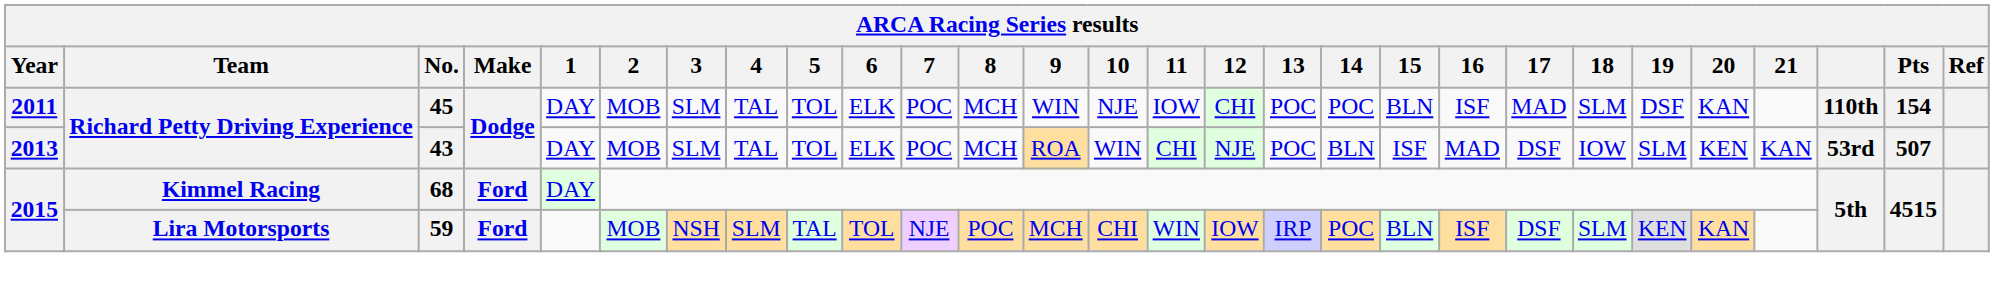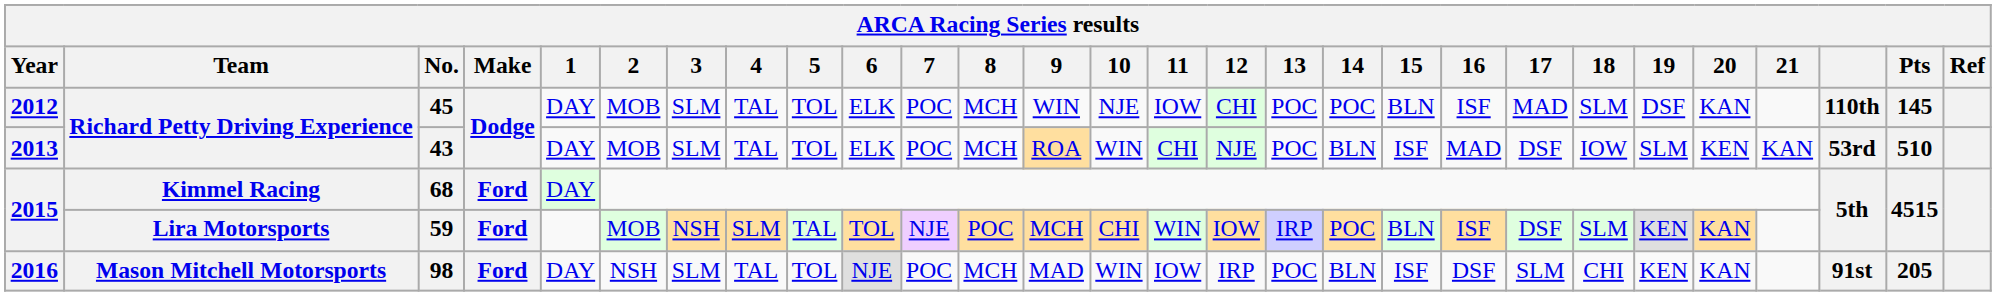 <table class="wikitable" style="text-align:center; font-size:75%">
 <tr>
 <th colspan=28><a href='#'>ARCA Racing Series</a> results</th>
 </tr>
 <tr>
 <th>Year</th>
 <th>Team</th>
 <th>No.</th>
 <th>Make</th>
 <th>1</th>
 <th>2</th>
 <th>3</th>
 <th>4</th>
 <th>5</th>
 <th>6</th>
 <th>7</th>
 <th>8</th>
 <th>9</th>
 <th>10</th>
 <th>11</th>
 <th>12</th>
 <th>13</th>
 <th>14</th>
 <th>15</th>
 <th>16</th>
 <th>17</th>
 <th>18</th>
 <th>19</th>
 <th>20</th>
 <th>21</th>
 <th></th>
 <th>Pts</th>
 <th>Ref</th>
 </tr>
 <tr>
-<th><a href='#'>2011</a></th>
+<th><a href='#'>2012</a></th>
 <th rowspan=2><a href='#'>Richard Petty Driving Experience</a></th>
 <th>45</th>
 <th rowspan=2><a href='#'>Dodge</a></th>
 <td><a href='#'>DAY</a></td>
 <td><a href='#'>MOB</a></td>
 <td><a href='#'>SLM</a></td>
 <td><a href='#'>TAL</a></td>
 <td><a href='#'>TOL</a></td>
 <td><a href='#'>ELK</a></td>
 <td><a href='#'>POC</a></td>
 <td><a href='#'>MCH</a></td>
 <td><a href='#'>WIN</a></td>
 <td><a href='#'>NJE</a></td>
 <td><a href='#'>IOW</a></td>
 <td style="background:#DFFFDF;"><a href='#'>CHI</a><br></td>
 <td><a href='#'>POC</a></td>
 <td><a href='#'>POC</a></td>
 <td><a href='#'>BLN</a></td>
 <td><a href='#'>ISF</a></td>
 <td><a href='#'>MAD</a></td>
 <td><a href='#'>SLM</a></td>
 <td><a href='#'>DSF</a></td>
 <td><a href='#'>KAN</a></td>
 <td></td>
 <th>110th</th>
-<th>154</th>
+<th>145</th>
 <th></th>
 </tr>
 <tr>
 <th><a href='#'>2013</a></th>
 <th>43</th>
 <td><a href='#'>DAY</a></td>
 <td><a href='#'>MOB</a></td>
 <td><a href='#'>SLM</a></td>
 <td><a href='#'>TAL</a></td>
 <td><a href='#'>TOL</a></td>
 <td><a href='#'>ELK</a></td>
 <td><a href='#'>POC</a></td>
 <td><a href='#'>MCH</a></td>
 <td style="background:#FFDF9F;"><a href='#'>ROA</a><br></td>
 <td><a href='#'>WIN</a></td>
 <td style="background:#DFFFDF;"><a href='#'>CHI</a><br></td>
 <td style="background:#DFFFDF;"><a href='#'>NJE</a><br></td>
 <td><a href='#'>POC</a></td>
 <td><a href='#'>BLN</a></td>
 <td><a href='#'>ISF</a></td>
 <td><a href='#'>MAD</a></td>
 <td><a href='#'>DSF</a></td>
 <td><a href='#'>IOW</a></td>
 <td><a href='#'>SLM</a></td>
 <td><a href='#'>KEN</a></td>
 <td><a href='#'>KAN</a></td>
 <th>53rd</th>
-<th>507</th>
+<th>510</th>
 <th></th>
 </tr>
 <tr>
 <th rowspan=2><a href='#'>2015</a></th>
 <th><a href='#'>Kimmel Racing</a></th>
 <th>68</th>
 <th><a href='#'>Ford</a></th>
 <td style="background:#DFFFDF;"><a href='#'>DAY</a><br></td>
 <td colspan=20></td>
 <th rowspan=2>5th</th>
 <th rowspan=2>4515</th>
 <th rowspan=2></th>
 </tr>
 <tr>
 <th><a href='#'>Lira Motorsports</a></th>
 <th>59</th>
 <th><a href='#'>Ford</a></th>
 <td></td>
 <td style="background:#DFFFDF;"><a href='#'>MOB</a><br></td>
 <td style="background:#FFDF9F;"><a href='#'>NSH</a><br></td>
 <td style="background:#FFDF9F;"><a href='#'>SLM</a><br></td>
 <td style="background:#DFFFDF;"><a href='#'>TAL</a><br></td>
 <td style="background:#FFDF9F;"><a href='#'>TOL</a><br></td>
 <td style="background:#EFCFFF;"><a href='#'>NJE</a><br></td>
 <td style="background:#FFDF9F;"><a href='#'>POC</a><br></td>
 <td style="background:#FFDF9F;"><a href='#'>MCH</a><br></td>
 <td style="background:#FFDF9F;"><a href='#'>CHI</a><br></td>
 <td style="background:#DFFFDF;"><a href='#'>WIN</a><br></td>
 <td style="background:#FFDF9F;"><a href='#'>IOW</a><br></td>
 <td style="background:#CFCFFF;"><a href='#'>IRP</a><br></td>
 <td style="background:#FFDF9F;"><a href='#'>POC</a><br></td>
 <td style="background:#DFFFDF;"><a href='#'>BLN</a><br></td>
 <td style="background:#FFDF9F;"><a href='#'>ISF</a><br></td>
 <td style="background:#DFFFDF;"><a href='#'>DSF</a><br></td>
 <td style="background:#DFFFDF;"><a href='#'>SLM</a><br></td>
 <td style="background:#DFDFDF;"><a href='#'>KEN</a><br></td>
 <td style="background:#FFDF9F;"><a href='#'>KAN</a><br></td>
 <td></td>
 </tr>
+<tr>
+<th><a href='#'>2016</a></th>
+<th><a href='#'>Mason Mitchell Motorsports</a></th>
+<th>98</th>
+<th><a href='#'>Ford</a></th>
+<td><a href='#'>DAY</a></td>
+<td><a href='#'>NSH</a></td>
+<td><a href='#'>SLM</a></td>
+<td><a href='#'>TAL</a></td>
+<td><a href='#'>TOL</a></td>
+<td style="background:#DFDFDF;"><a href='#'>NJE</a><br></td>
+<td><a href='#'>POC</a></td>
+<td><a href='#'>MCH</a></td>
+<td><a href='#'>MAD</a></td>
+<td><a href='#'>WIN</a></td>
+<td><a href='#'>IOW</a></td>
+<td><a href='#'>IRP</a></td>
+<td><a href='#'>POC</a></td>
+<td><a href='#'>BLN</a></td>
+<td><a href='#'>ISF</a></td>
+<td><a href='#'>DSF</a></td>
+<td><a href='#'>SLM</a></td>
+<td><a href='#'>CHI</a></td>
+<td><a href='#'>KEN</a></td>
+<td><a href='#'>KAN</a></td>
+<td></td>
+<th>91st</th>
+<th>205</th>
+<th></th>
+</tr>
 </table>
